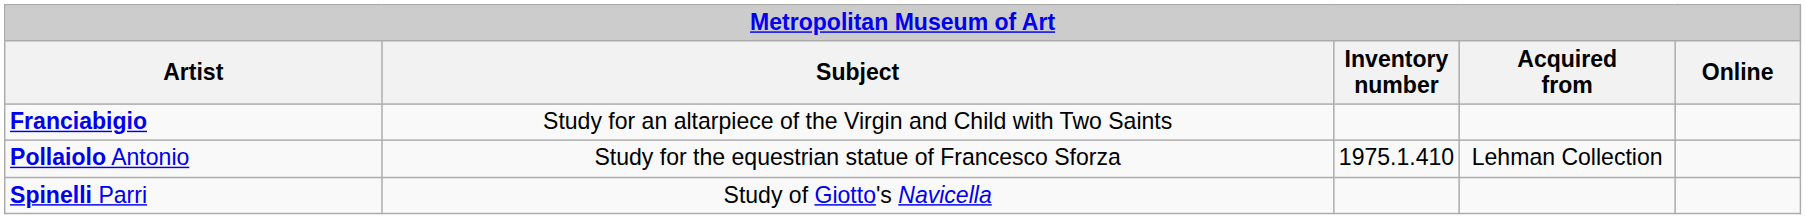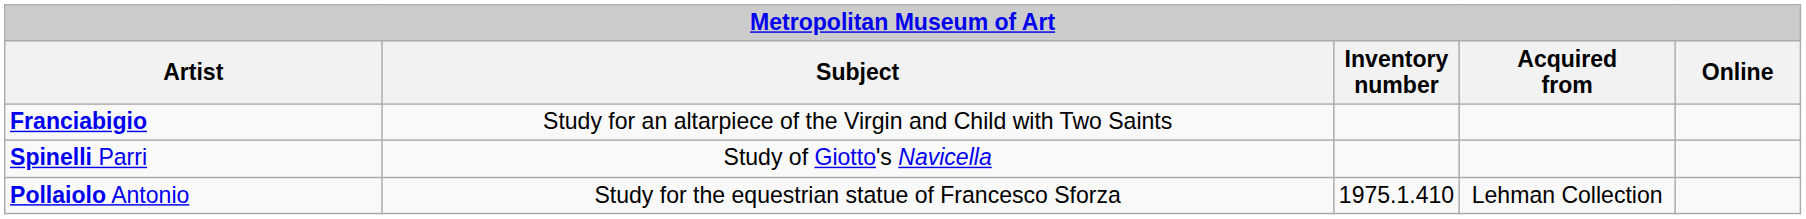 <table class="wikitable">
 <tr>
 <td colspan="5" align="center" bgcolor="#CCCCCC"><strong><a href='#'>Metropolitan Museum of Art</a></strong></td>
 </tr>
 <tr>
 <th width="21%">Artist</th>
 <th width="53%">Subject</th>
 <th width="6%">Inventory<br>number</th>
 <th width="12%">Acquired<br>from</th>
 <th>Online<br></th>
 </tr>
 <tr>
 <td align="left"><strong><a href='#'>Franciabigio</a></strong></td>
 <td align="center">Study for an altarpiece of the Virgin and Child with Two Saints</td>
 <td align="right"></td>
 <td align="center"></td>
 <td align="right"></td>
 </tr>
 <tr>
+<td align="left"><a href='#'><strong>Spinelli</strong> Parri</a></td>
+<td align="center">Study of <a href='#'>Giotto</a>'s <em><a href='#'>Navicella</a></em></td>
+<td align="right"></td>
+<td align="center"></td>
+<td align="right"></td>
+</tr>
+<tr>
 <td align="left"><a href='#'><strong>Pollaiolo</strong> Antonio</a></td>
 <td align="center">Study for the equestrian statue of Francesco Sforza</td>
 <td align="right">1975.1.410</td>
 <td align="center">Lehman Collection</td>
 <td align="right"></td>
 </tr>
-<tr>
-<td align="left"><a href='#'><strong>Spinelli</strong> Parri</a></td>
-<td align="center">Study of <a href='#'>Giotto</a>'s <em><a href='#'>Navicella</a></em></td>
-<td align="right"></td>
-<td align="center"></td>
-<td align="right"></td>
-</tr>
 </table>
